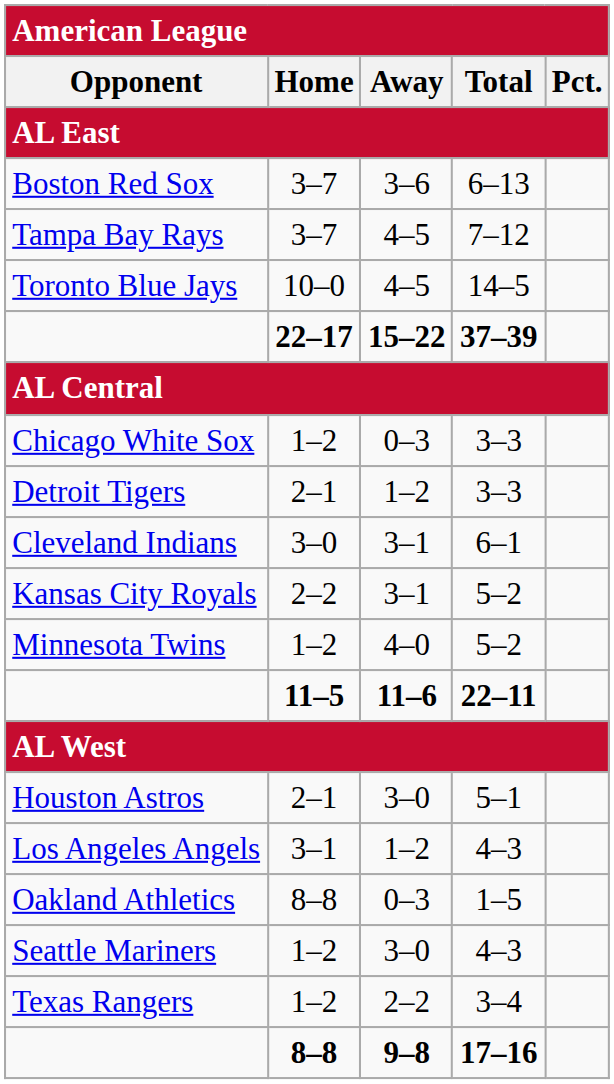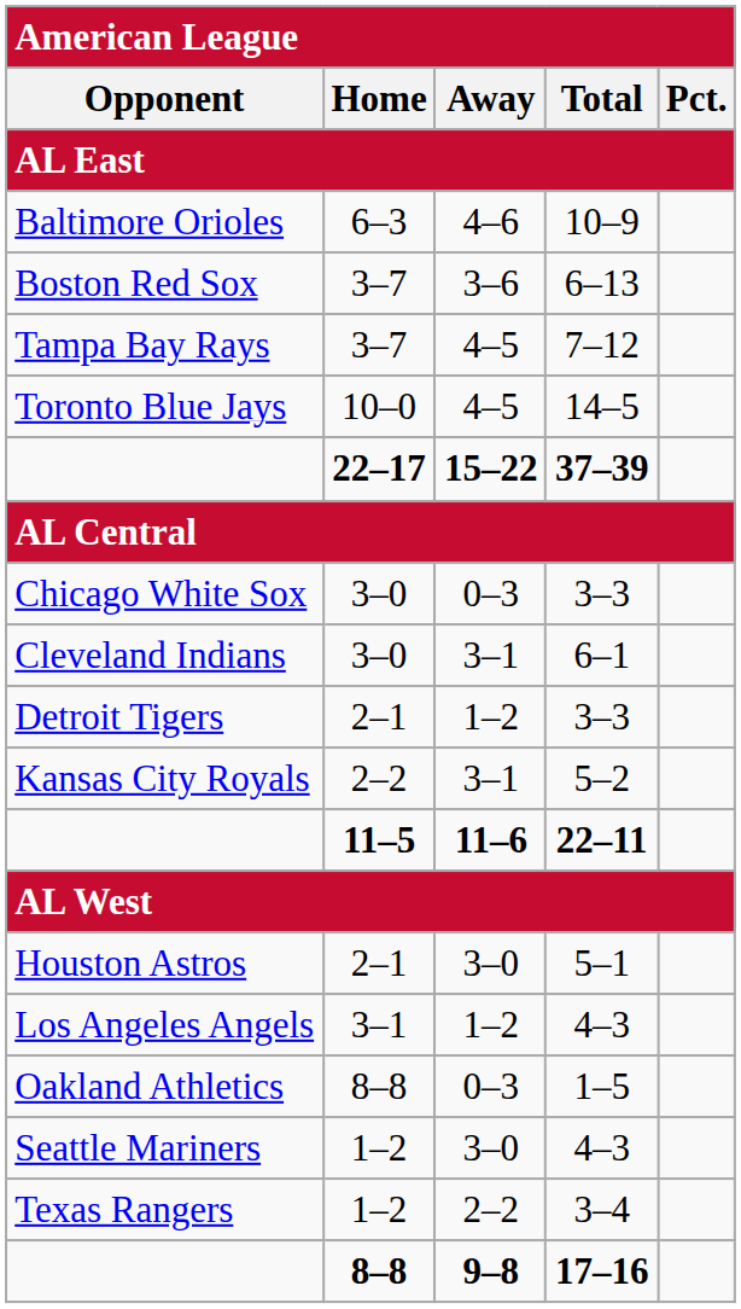 <table class="wikitable" style="font-size: 95%; text-align: center">
 <tr>
 <td colspan="5" style="text-align:left; background:#c60c30;color:#fff"><strong>American League</strong></td>
 </tr>
 <tr>
 <th>Opponent</th>
 <th>Home</th>
 <th>Away</th>
 <th>Total</th>
 <th>Pct.</th>
 </tr>
 <tr>
 <td colspan="5" style="text-align:left; background:#c60c30;color:#fff"><strong>AL East</strong></td>
+</tr>
+<tr>
+<td style="text-align:left"><a href='#'>Baltimore Orioles</a></td>
+<td>6–3</td>
+<td>4–6</td>
+<td>10–9</td>
+<td></td>
 </tr>
 <tr>
 <td style="text-align:left"><a href='#'>Boston Red Sox</a></td>
 <td>3–7</td>
 <td>3–6</td>
 <td>6–13</td>
 <td></td>
 </tr>
 <tr>
 <td style="text-align:left"><a href='#'>Tampa Bay Rays</a></td>
 <td>3–7</td>
 <td>4–5</td>
 <td>7–12</td>
 <td></td>
 </tr>
 <tr>
 <td style="text-align:left"><a href='#'>Toronto Blue Jays</a></td>
 <td>10–0</td>
 <td>4–5</td>
 <td>14–5</td>
 <td></td>
 </tr>
 <tr>
 </tr>
 <tr style="font-weight:bold">
 <td></td>
 <td>22–17</td>
 <td>15–22</td>
 <td>37–39</td>
 <td></td>
 </tr>
 <tr>
 <td colspan="5" style="text-align:left; background:#c60c30;color:#fff"><strong>AL Central</strong></td>
 </tr>
 <tr>
 <td style="text-align:left"><a href='#'>Chicago White Sox</a></td>
-<td>1–2</td>
+<td>3–0</td>
 <td>0–3</td>
-<td>3–3</td>
-<td></td>
-</tr>
-<tr>
-<td style="text-align:left"><a href='#'>Detroit Tigers</a></td>
-<td>2–1</td>
-<td>1–2</td>
 <td>3–3</td>
 <td></td>
 </tr>
 <tr>
 <td style="text-align:left"><a href='#'>Cleveland Indians</a></td>
 <td>3–0</td>
 <td>3–1</td>
 <td>6–1</td>
 <td></td>
 </tr>
 <tr>
+<td style="text-align:left"><a href='#'>Detroit Tigers</a></td>
+<td>2–1</td>
+<td>1–2</td>
+<td>3–3</td>
+<td></td>
+</tr>
+<tr>
 <td style="text-align:left"><a href='#'>Kansas City Royals</a></td>
 <td>2–2</td>
 <td>3–1</td>
-<td>5–2</td>
-<td></td>
-</tr>
-<tr>
-<td style="text-align:left"><a href='#'>Minnesota Twins</a></td>
-<td>1–2</td>
-<td>4–0</td>
 <td>5–2</td>
 <td></td>
 </tr>
 <tr style="font-weight:bold">
 <td></td>
 <td>11–5</td>
 <td>11–6</td>
 <td>22–11</td>
 <td></td>
 </tr>
 <tr>
 <td colspan="5" style="text-align:left; background:#c60c30;color:#fff"><strong>AL West</strong></td>
 </tr>
 <tr>
 <td style="text-align:left"><a href='#'>Houston Astros</a></td>
 <td>2–1</td>
 <td>3–0</td>
 <td>5–1</td>
 <td></td>
 </tr>
 <tr>
 <td style="text-align:left"><a href='#'>Los Angeles Angels</a></td>
 <td>3–1</td>
 <td>1–2</td>
 <td>4–3</td>
 <td></td>
 </tr>
 <tr>
 <td style="text-align:left"><a href='#'>Oakland Athletics</a></td>
 <td>8–8</td>
 <td>0–3</td>
 <td>1–5</td>
 <td></td>
 </tr>
 <tr>
 <td style="text-align:left"><a href='#'>Seattle Mariners</a></td>
 <td>1–2</td>
 <td>3–0</td>
 <td>4–3</td>
 <td></td>
 </tr>
 <tr>
 <td style="text-align:left"><a href='#'>Texas Rangers</a></td>
 <td>1–2</td>
 <td>2–2</td>
 <td>3–4</td>
 <td></td>
 </tr>
 <tr style="font-weight:bold">
 <td></td>
 <td>8–8</td>
 <td>9–8</td>
 <td>17–16</td>
 <td></td>
 </tr>
 </table>
